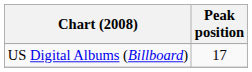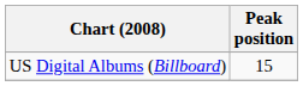 <table class="wikitable sortable">
 <tr>
 <th>Chart (2008)</th>
 <th>Peak<br>position</th>
 </tr>
 <tr>
 </tr>
 <tr>
 </tr>
 <tr>
 </tr>
 <tr>
 </tr>
 <tr>
 <td align="left">US <a href='#'>Digital Albums</a> (<em><a href='#'>Billboard</a></em>)</td>
-<td align="center">17</td>
+<td align="center">15</td>
 </tr>
 <tr>
 </tr>
 <tr>
 </tr>
 <tr>
 </tr>
 </table>
